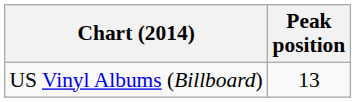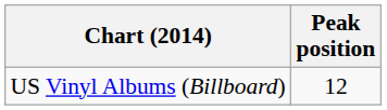 <table class="wikitable plainrowheaders sortable">
 <tr>
 <th>Chart (2014)</th>
 <th>Peak <br> position</th>
 </tr>
 <tr>
 <td>US <a href='#'>Vinyl Albums</a> (<em>Billboard</em>)</td>
-<td style="text-align:center;">13</td>
+<td style="text-align:center;">12</td>
 </tr>
 </table>
